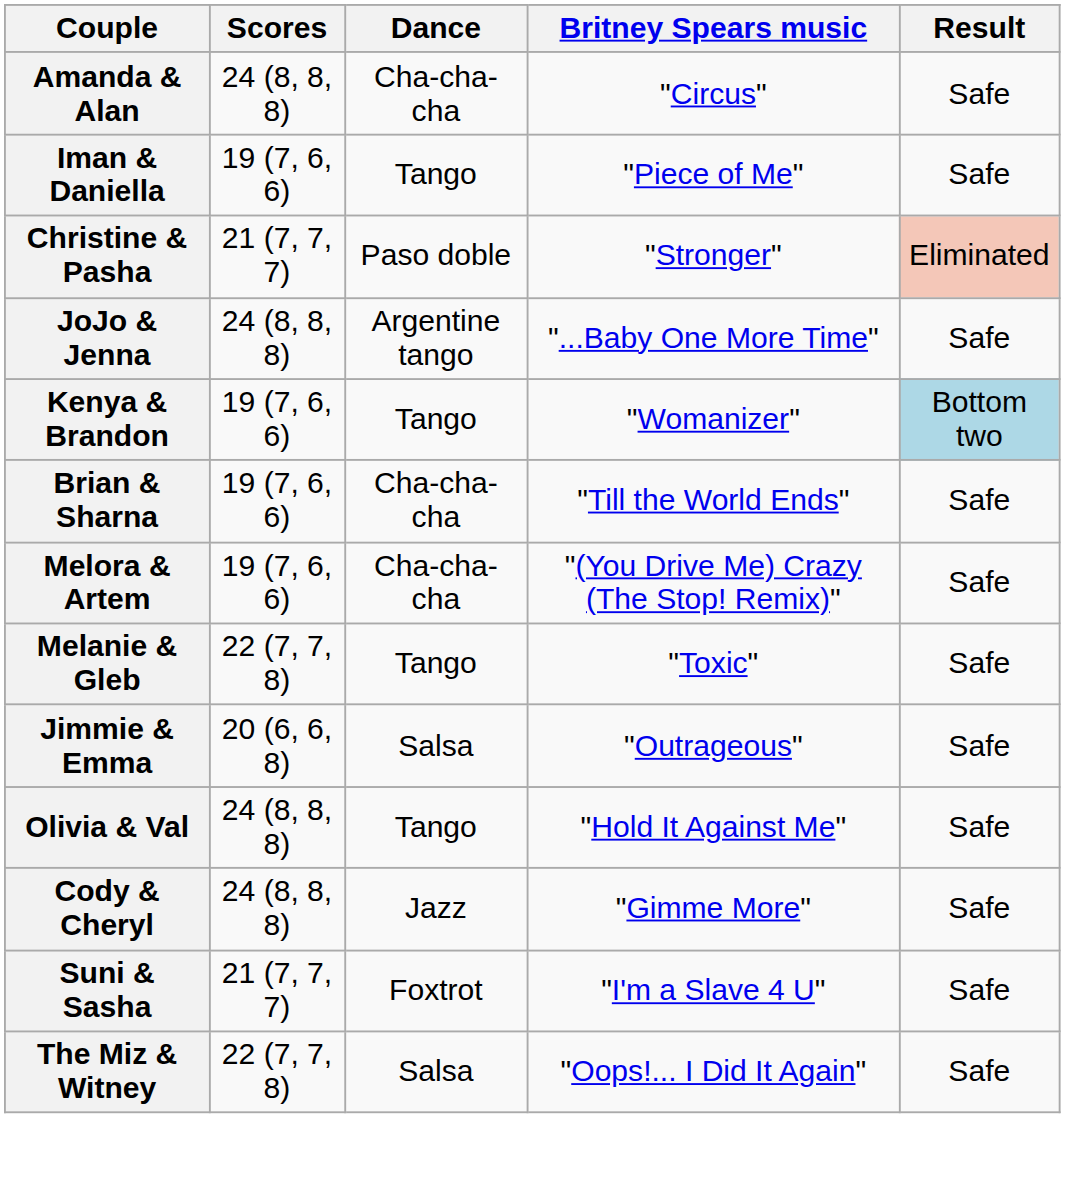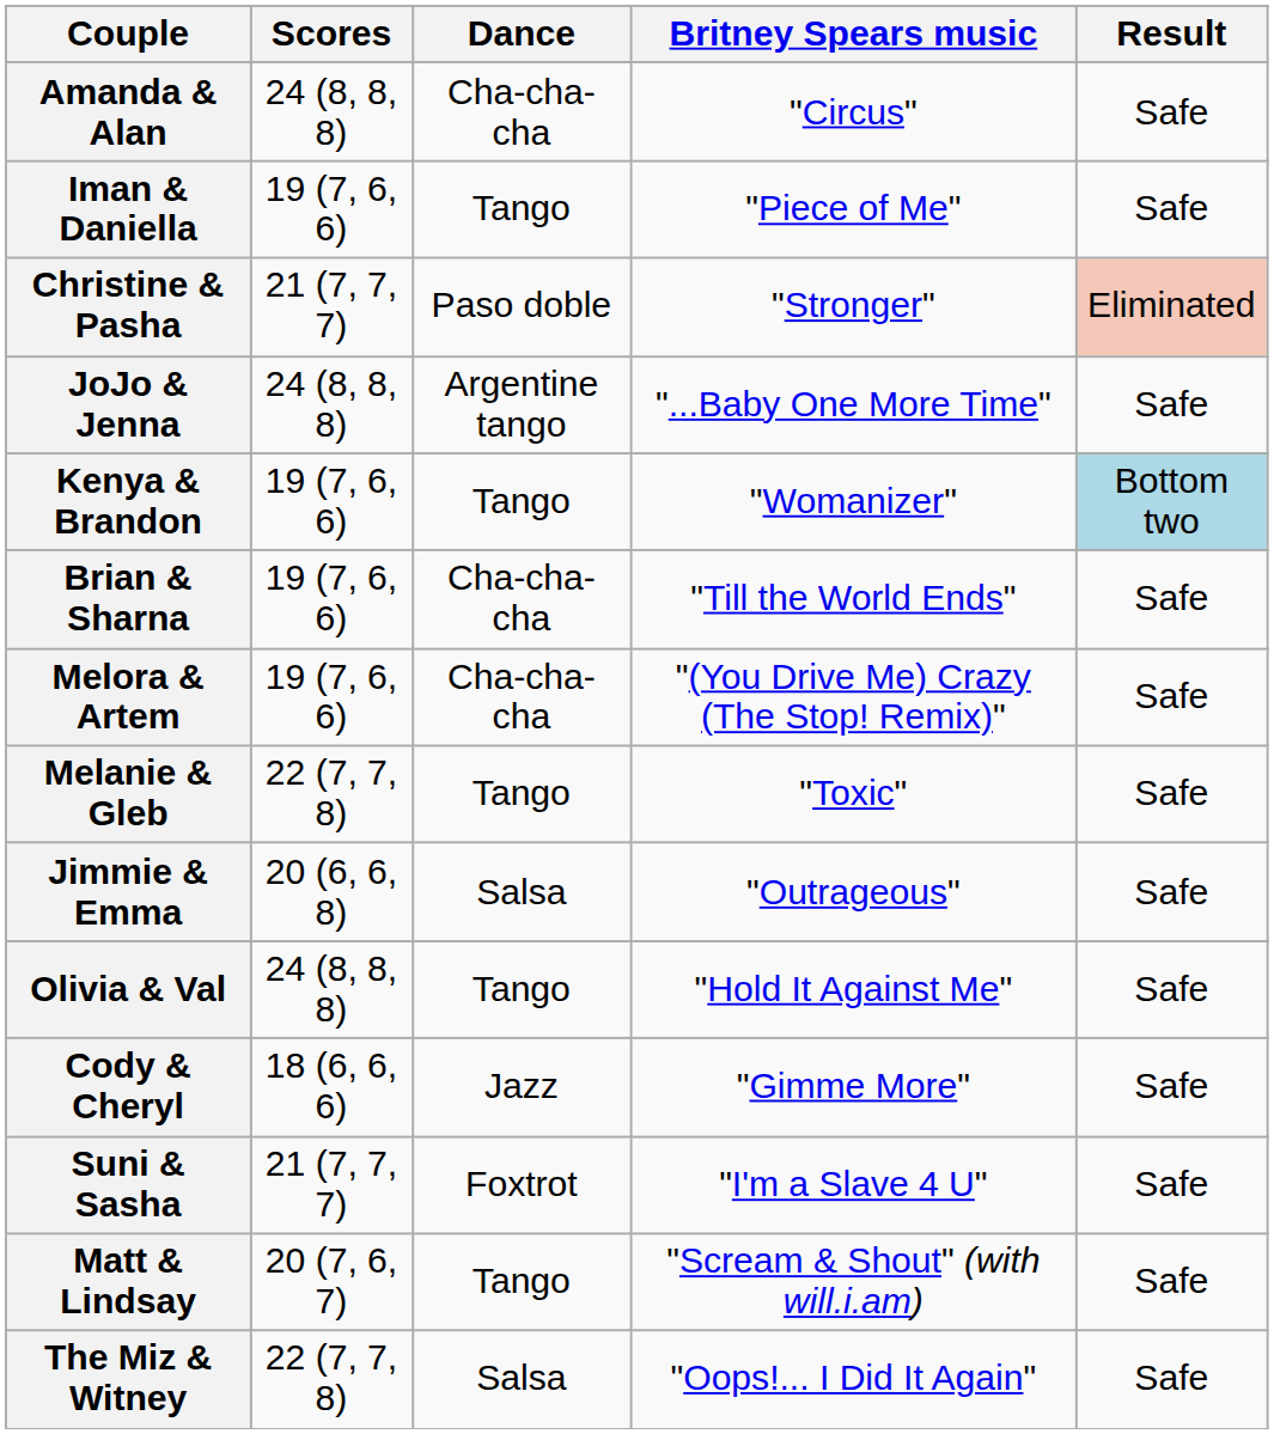 <table class="wikitable sortable" style="text-align:center; width: 90%">
 <tr>
 <th scope="col">Couple</th>
 <th scope="col">Scores</th>
 <th scope="col" class="unsortable">Dance</th>
 <th scope="col" class="unsortable"><a href='#'>Britney Spears music</a></th>
 <th scope="col" class="unsortable">Result</th>
 </tr>
 <tr>
 <th scope="row">Amanda & Alan</th>
 <td>24 (8, 8, 8)</td>
 <td>Cha-cha-cha</td>
 <td>"<a href='#'>Circus</a>"</td>
 <td>Safe</td>
 </tr>
 <tr>
 <th scope="row">Iman & Daniella</th>
 <td>19 (7, 6, 6)</td>
 <td>Tango</td>
 <td>"<a href='#'>Piece of Me</a>"</td>
 <td>Safe</td>
 </tr>
 <tr>
 <th scope="row">Christine & Pasha</th>
 <td>21 (7, 7, 7)</td>
 <td>Paso doble</td>
 <td>"<a href='#'>Stronger</a>"</td>
 <td bgcolor=f4c7b8>Eliminated</td>
 </tr>
 <tr>
 <th scope="row">JoJo & Jenna</th>
 <td>24 (8, 8, 8)</td>
 <td>Argentine tango</td>
 <td>"<a href='#'>...Baby One More Time</a>"</td>
 <td>Safe</td>
 </tr>
 <tr>
 <th scope="row">Kenya & Brandon</th>
 <td>19 (7, 6, 6)</td>
 <td>Tango</td>
 <td>"<a href='#'>Womanizer</a>"</td>
 <td bgcolor=lightblue>Bottom two</td>
 </tr>
 <tr>
 <th scope="row">Brian & Sharna</th>
 <td>19 (7, 6, 6)</td>
 <td>Cha-cha-cha</td>
 <td>"<a href='#'>Till the World Ends</a>"</td>
 <td>Safe</td>
 </tr>
 <tr>
 <th scope="row">Melora & Artem</th>
 <td>19 (7, 6, 6)</td>
 <td>Cha-cha-cha</td>
 <td>"<a href='#'>(You Drive Me) Crazy (The Stop! Remix)</a>"</td>
 <td>Safe</td>
 </tr>
 <tr>
 <th scope="row">Melanie & Gleb</th>
 <td>22 (7, 7, 8)</td>
 <td>Tango</td>
 <td>"<a href='#'>Toxic</a>"</td>
 <td>Safe</td>
 </tr>
 <tr>
 <th scope="row">Jimmie & Emma</th>
 <td>20 (6, 6, 8)</td>
 <td>Salsa</td>
 <td>"<a href='#'>Outrageous</a>"</td>
 <td>Safe</td>
 </tr>
 <tr>
 <th scope="row">Olivia & Val</th>
 <td>24 (8, 8, 8)</td>
 <td>Tango</td>
 <td>"<a href='#'>Hold It Against Me</a>"</td>
 <td>Safe</td>
 </tr>
 <tr>
 <th scope="row">Cody & Cheryl</th>
-<td>24 (8, 8, 8)</td>
+<td>18 (6, 6, 6)</td>
 <td>Jazz</td>
 <td>"<a href='#'>Gimme More</a>"</td>
 <td>Safe</td>
 </tr>
 <tr>
 <th scope="row">Suni & Sasha</th>
 <td>21 (7, 7, 7)</td>
 <td>Foxtrot</td>
 <td>"<a href='#'>I'm a Slave 4 U</a>"</td>
 <td>Safe</td>
 </tr>
 <tr>
+<th scope="row">Matt & Lindsay</th>
+<td>20 (7, 6, 7)</td>
+<td>Tango</td>
+<td>"<a href='#'>Scream & Shout</a>" <em>(with <a href='#'>will.i.am</a>)</em></td>
+<td>Safe</td>
+</tr>
+<tr>
 <th scope="row">The Miz & Witney</th>
 <td>22 (7, 7, 8)</td>
 <td>Salsa</td>
 <td>"<a href='#'>Oops!... I Did It Again</a>"</td>
 <td>Safe</td>
 </tr>
 </table>
